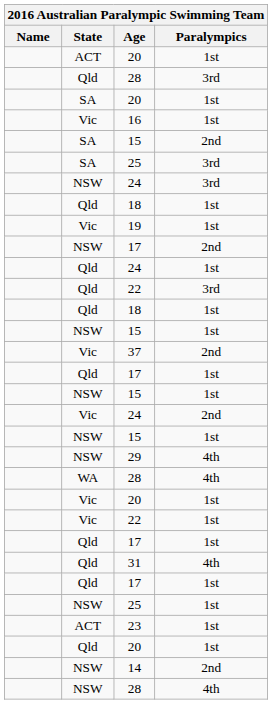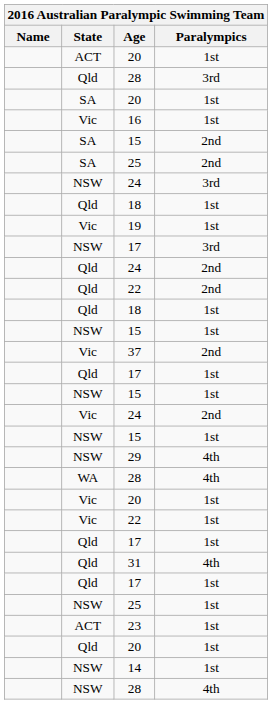 <table class="wikitable sortable" style="text-align:center">
 <tr>
 <th colspan=4>2016 Australian Paralympic Swimming Team</th>
 </tr>
 <tr>
 <th>Name</th>
 <th>State</th>
 <th>Age</th>
 <th>Paralympics</th>
 </tr>
 <tr>
 <td align=left></td>
 <td>ACT</td>
 <td>20</td>
 <td>1st</td>
 </tr>
 <tr>
 <td align=left></td>
 <td>Qld</td>
 <td>28</td>
 <td>3rd</td>
 </tr>
 <tr>
 <td align=left></td>
 <td>SA</td>
 <td>20</td>
 <td>1st</td>
 </tr>
 <tr>
 <td align=left></td>
 <td>Vic</td>
 <td>16</td>
 <td>1st</td>
 </tr>
 <tr>
 <td align=left></td>
 <td>SA</td>
 <td>15</td>
 <td>2nd</td>
 </tr>
 <tr>
 <td align=left></td>
 <td>SA</td>
 <td>25</td>
-<td>3rd</td>
+<td>2nd</td>
 </tr>
 <tr>
 <td align=left></td>
 <td>NSW</td>
 <td>24</td>
 <td>3rd</td>
 </tr>
 <tr>
 <td align=left></td>
 <td>Qld</td>
 <td>18</td>
 <td>1st</td>
 </tr>
 <tr>
 <td align=left></td>
 <td>Vic</td>
 <td>19</td>
 <td>1st</td>
 </tr>
 <tr>
 <td align=left></td>
 <td>NSW</td>
 <td>17</td>
+<td>3rd</td>
+</tr>
+<tr>
+<td align=left></td>
+<td>Qld</td>
+<td>24</td>
 <td>2nd</td>
 </tr>
 <tr>
 <td align=left></td>
 <td>Qld</td>
-<td>24</td>
-<td>1st</td>
-</tr>
-<tr>
-<td align=left></td>
-<td>Qld</td>
 <td>22</td>
-<td>3rd</td>
+<td>2nd</td>
 </tr>
 <tr>
 <td align=left></td>
 <td>Qld</td>
 <td>18</td>
 <td>1st</td>
 </tr>
 <tr>
 <td align=left></td>
 <td>NSW</td>
 <td>15</td>
 <td>1st</td>
 </tr>
 <tr>
 <td align=left></td>
 <td>Vic</td>
 <td>37</td>
 <td>2nd</td>
 </tr>
 <tr>
 <td align=left></td>
 <td>Qld</td>
 <td>17</td>
 <td>1st</td>
 </tr>
 <tr>
 <td align=left></td>
 <td>NSW</td>
 <td>15</td>
 <td>1st</td>
 </tr>
 <tr>
 <td align=left></td>
 <td>Vic</td>
 <td>24</td>
 <td>2nd</td>
 </tr>
 <tr>
 <td align=left></td>
 <td>NSW</td>
 <td>15</td>
 <td>1st</td>
 </tr>
 <tr>
 <td align=left></td>
 <td>NSW</td>
 <td>29</td>
 <td>4th</td>
 </tr>
 <tr>
 <td align=left></td>
 <td>WA</td>
 <td>28</td>
 <td>4th</td>
 </tr>
 <tr>
 <td align=left></td>
 <td>Vic</td>
 <td>20</td>
 <td>1st</td>
 </tr>
 <tr>
 <td align=left></td>
 <td>Vic</td>
 <td>22</td>
 <td>1st</td>
 </tr>
 <tr>
 <td align=left></td>
 <td>Qld</td>
 <td>17</td>
 <td>1st</td>
 </tr>
 <tr>
 <td align=left></td>
 <td>Qld</td>
 <td>31</td>
 <td>4th</td>
 </tr>
 <tr>
 <td align=left></td>
 <td>Qld</td>
 <td>17</td>
 <td>1st</td>
 </tr>
 <tr>
 <td align=left></td>
 <td>NSW</td>
 <td>25</td>
 <td>1st</td>
 </tr>
 <tr>
 <td align=left></td>
 <td>ACT</td>
 <td>23</td>
 <td>1st</td>
 </tr>
 <tr>
 <td align=left></td>
 <td>Qld</td>
 <td>20</td>
 <td>1st</td>
 </tr>
 <tr>
 <td align=left></td>
 <td>NSW</td>
 <td>14</td>
-<td>2nd</td>
+<td>1st</td>
 </tr>
 <tr>
 <td align=left></td>
 <td>NSW</td>
 <td>28</td>
 <td>4th</td>
 </tr>
 </table>
